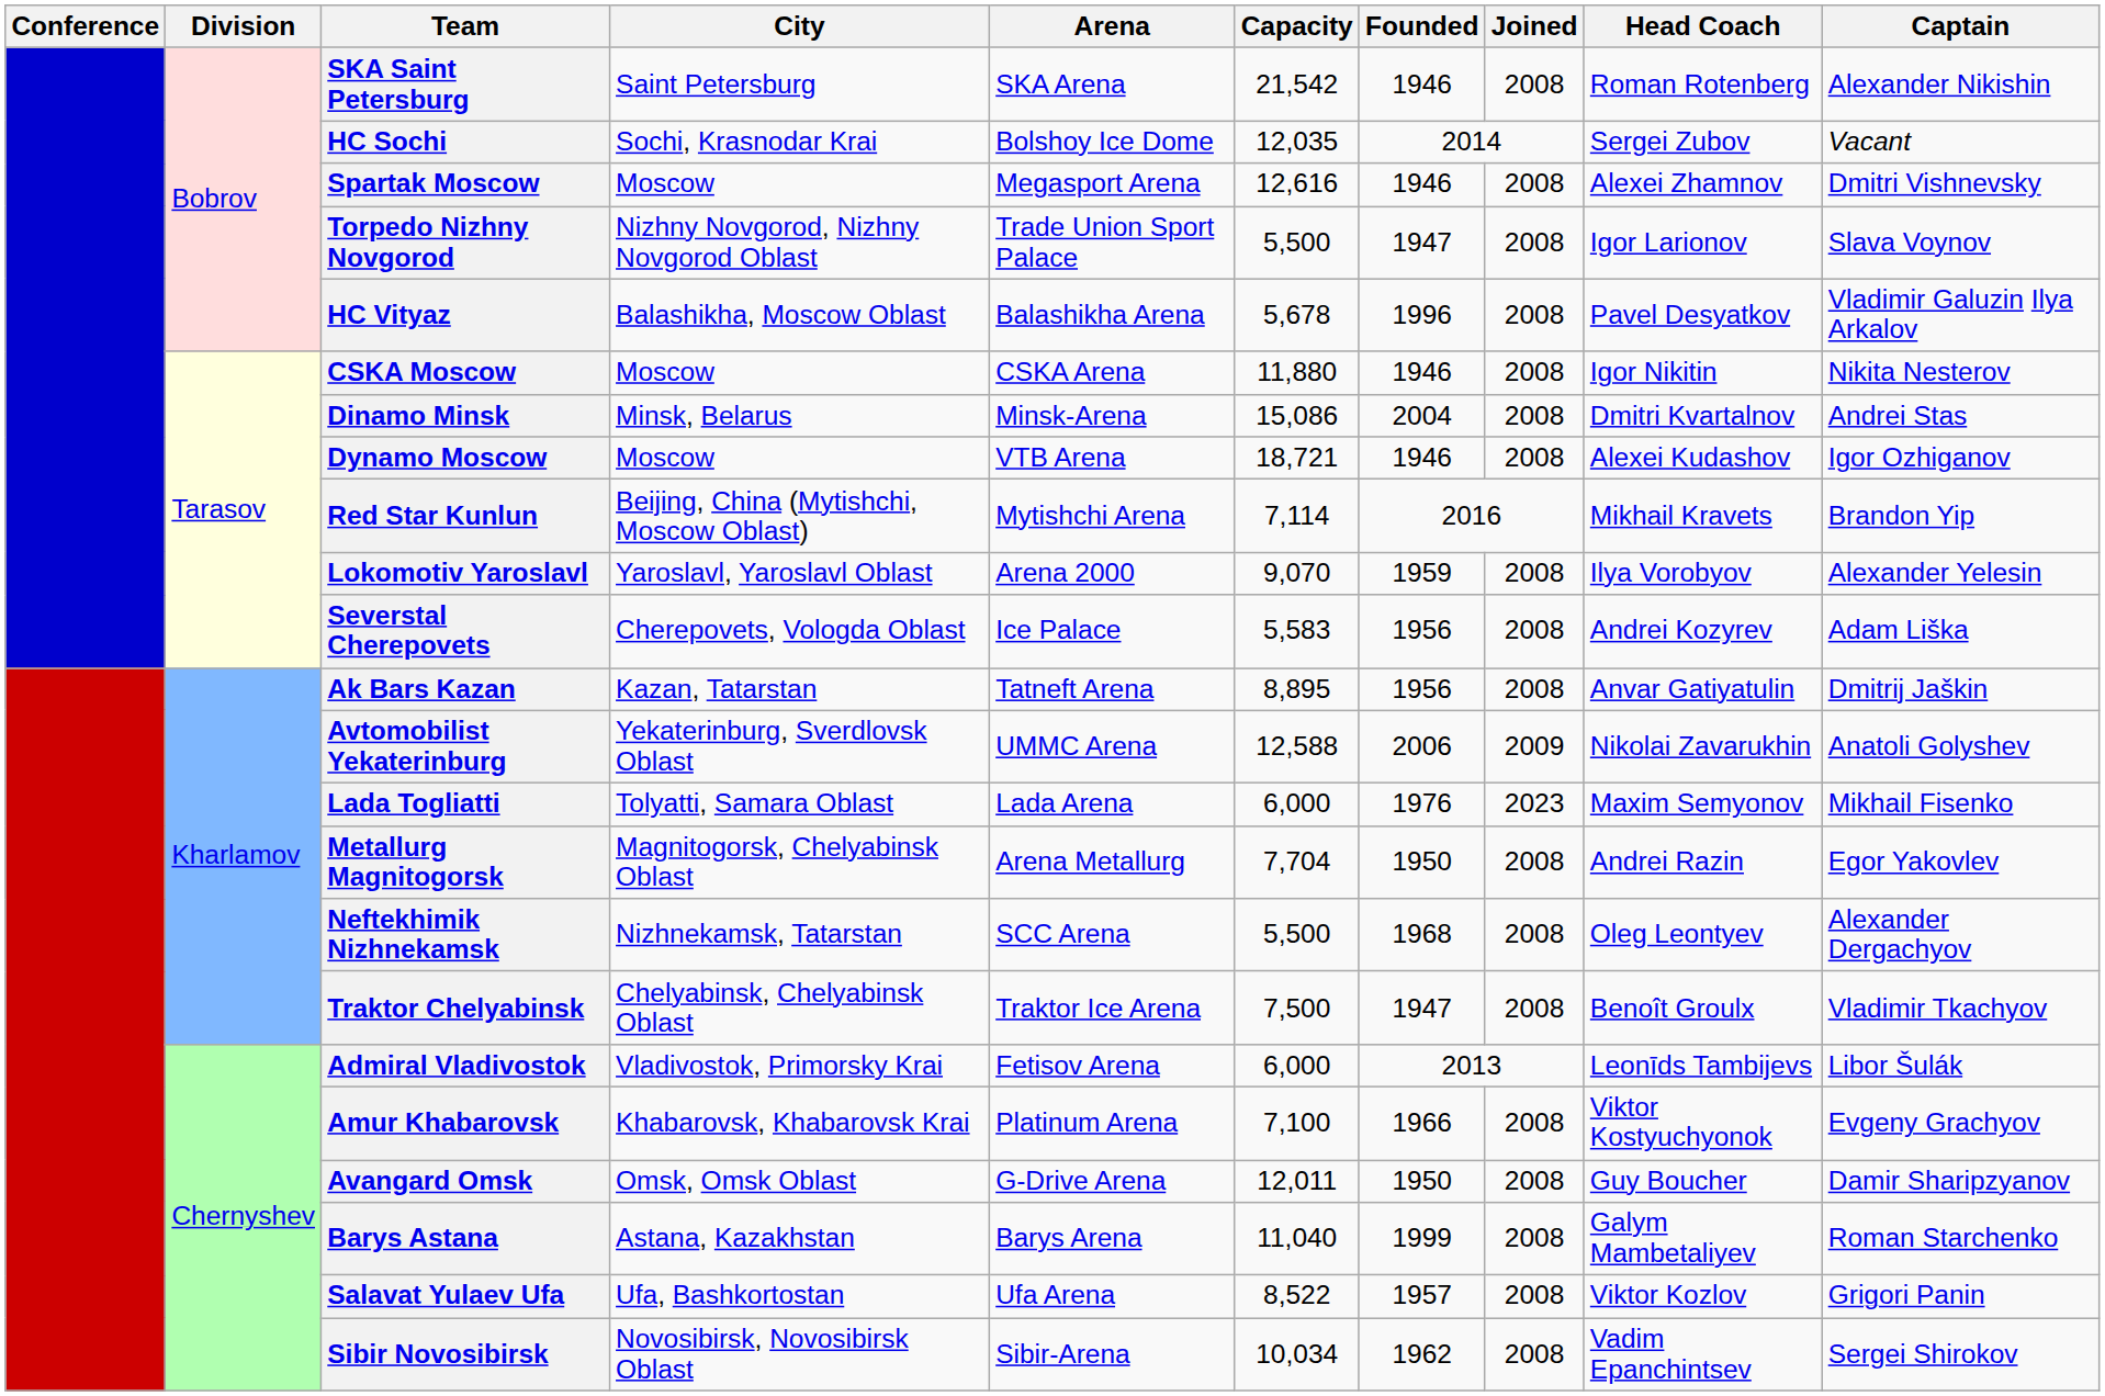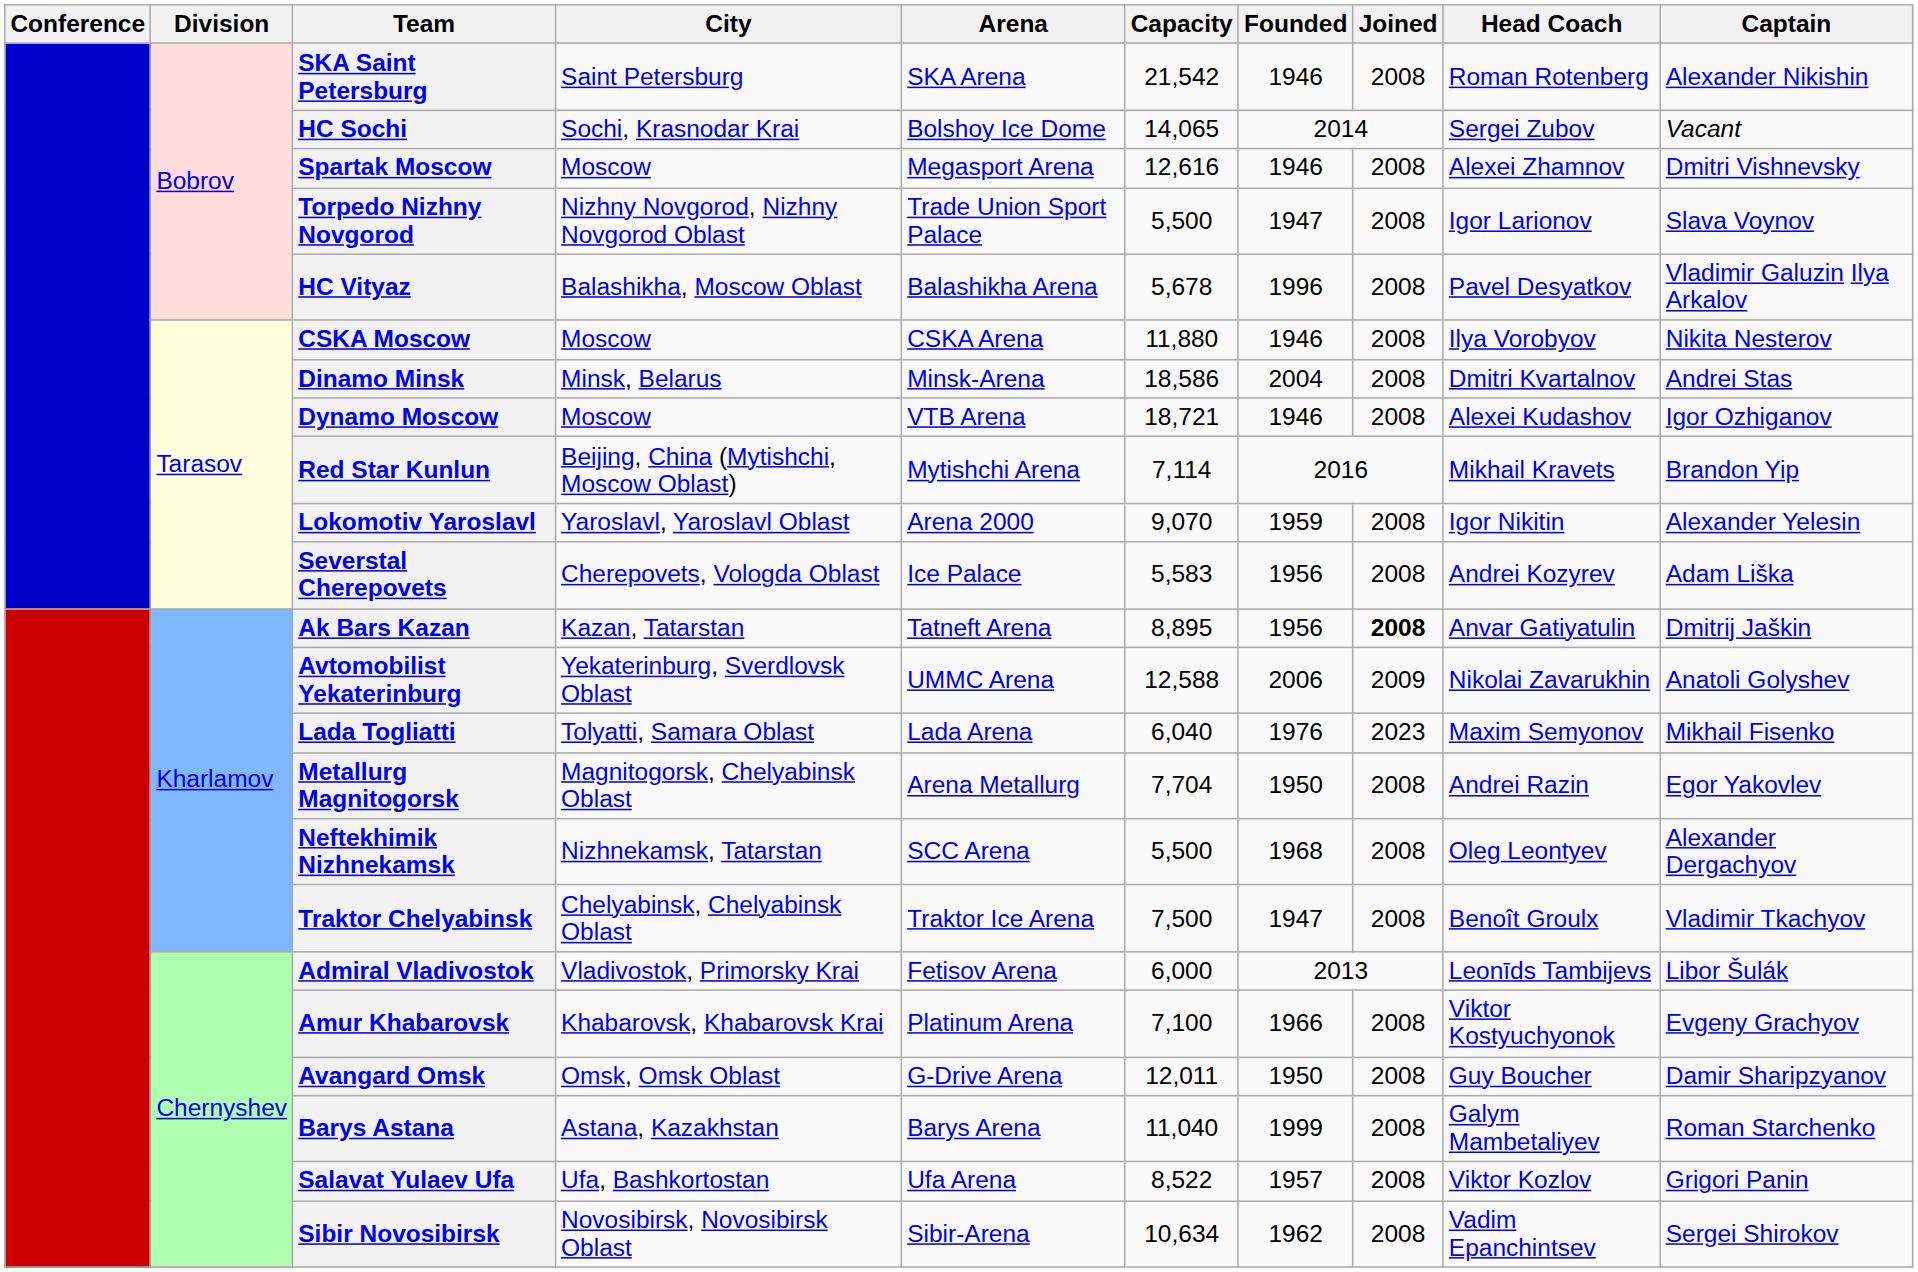 <table class="wikitable">
 <tr>
 <th scope="col">Conference</th>
 <th scope="col">Division</th>
 <th scope="col">Team</th>
 <th scope="col">City</th>
 <th scope="col">Arena</th>
 <th scope="col">Capacity</th>
 <th scope="col">Founded</th>
 <th scope="col">Joined</th>
 <th scope="col">Head Coach</th>
 <th scope="col">Captain</th>
 </tr>
 <tr>
 <td rowspan="11" style="background-color:#0000CC; color:white;"><a href='#'></a></td>
 <td rowspan="5" style="background-color:#FFDDDD"><a href='#'>Bobrov</a></td>
 <th scope="row" style="text-align:left;"><a href='#'>SKA Saint Petersburg</a></th>
 <td> <a href='#'>Saint Petersburg</a></td>
 <td><a href='#'>SKA Arena</a></td>
 <td style="text-align:center;">21,542</td>
 <td style="text-align:center;">1946</td>
 <td style="text-align:center;">2008</td>
 <td> <a href='#'>Roman Rotenberg</a></td>
 <td> <a href='#'>Alexander Nikishin</a></td>
 </tr>
 <tr>
 <th scope="row" style="text-align:left;"><a href='#'>HC Sochi</a></th>
 <td> <a href='#'>Sochi</a>, <a href='#'>Krasnodar Krai</a></td>
 <td><a href='#'>Bolshoy Ice Dome</a></td>
-<td style="text-align:center;">12,035</td>
+<td style="text-align:center;">14,065</td>
 <td colspan=2 style="text-align:center;">2014</td>
 <td> <a href='#'>Sergei Zubov</a></td>
 <td><em>Vacant</em></td>
 </tr>
 <tr>
 <th scope="row" style="text-align:left;"><a href='#'>Spartak Moscow</a></th>
 <td> <a href='#'>Moscow</a></td>
 <td><a href='#'>Megasport Arena</a></td>
 <td style="text-align:center;">12,616</td>
 <td style="text-align:center;">1946</td>
 <td style="text-align:center;">2008</td>
 <td> <a href='#'>Alexei Zhamnov</a></td>
 <td> <a href='#'>Dmitri Vishnevsky</a></td>
 </tr>
 <tr>
 <th scope="row" style="text-align:left;"><a href='#'>Torpedo Nizhny Novgorod</a></th>
 <td> <a href='#'>Nizhny Novgorod</a>, <a href='#'>Nizhny Novgorod Oblast</a></td>
 <td><a href='#'>Trade Union Sport Palace</a></td>
 <td style="text-align:center;">5,500</td>
 <td style="text-align:center;">1947</td>
 <td style="text-align:center;">2008</td>
 <td> <a href='#'>Igor Larionov</a></td>
 <td> <a href='#'>Slava Voynov</a></td>
 </tr>
 <tr>
 <th scope="row" style="text-align:left;"><a href='#'>HC Vityaz</a></th>
 <td> <a href='#'>Balashikha</a>, <a href='#'>Moscow Oblast</a></td>
 <td><a href='#'>Balashikha Arena</a></td>
 <td style="text-align:center;">5,678</td>
 <td style="text-align:center;">1996</td>
 <td style="text-align:center;">2008</td>
 <td> <a href='#'>Pavel Desyatkov</a></td>
 <td> <a href='#'>Vladimir Galuzin</a>  <a href='#'>Ilya Arkalov</a></td>
 </tr>
 <tr>
 <td rowspan="6" style="background-color:#FFFFDD"><a href='#'>Tarasov</a></td>
 <th scope="row" style="text-align:left;"><a href='#'>CSKA Moscow</a></th>
 <td> <a href='#'>Moscow</a></td>
 <td><a href='#'>CSKA Arena</a></td>
 <td style="text-align:center;">11,880</td>
 <td style="text-align:center;">1946</td>
 <td style="text-align:center;">2008</td>
-<td> <a href='#'>Igor Nikitin</a></td>
+<td> <a href='#'>Ilya Vorobyov</a></td>
 <td> <a href='#'>Nikita Nesterov</a></td>
 </tr>
 <tr>
 <th scope="row" style="text-align:left;"><a href='#'>Dinamo Minsk</a></th>
 <td> <a href='#'>Minsk</a>, <a href='#'>Belarus</a></td>
 <td><a href='#'>Minsk-Arena</a></td>
-<td style="text-align:center;">15,086</td>
+<td style="text-align:center;">18,586</td>
 <td style="text-align:center;">2004</td>
 <td style="text-align:center;">2008</td>
 <td> <a href='#'>Dmitri Kvartalnov</a></td>
 <td> <a href='#'>Andrei Stas</a></td>
 </tr>
 <tr>
 <th scope="row" style="text-align:left;"><a href='#'>Dynamo Moscow</a></th>
 <td> <a href='#'>Moscow</a></td>
 <td><a href='#'>VTB Arena</a></td>
 <td style="text-align:center;">18,721</td>
 <td style="text-align:center;">1946</td>
 <td style="text-align:center;">2008</td>
 <td> <a href='#'>Alexei Kudashov</a></td>
 <td> <a href='#'>Igor Ozhiganov</a></td>
 </tr>
 <tr>
 <th scope="row" style="text-align:left;"><a href='#'>Red Star Kunlun</a></th>
 <td> <a href='#'>Beijing</a>, <a href='#'>China</a> (<a href='#'>Mytishchi</a>, <a href='#'>Moscow Oblast</a>)</td>
 <td><a href='#'>Mytishchi Arena</a></td>
 <td align=center>7,114</td>
 <td colspan=2 align=center>2016</td>
 <td> <a href='#'>Mikhail Kravets</a></td>
 <td> <a href='#'>Brandon Yip</a></td>
 </tr>
 <tr>
 <th scope="row" style="text-align:left;"><a href='#'>Lokomotiv Yaroslavl</a></th>
 <td> <a href='#'>Yaroslavl</a>, <a href='#'>Yaroslavl Oblast</a></td>
 <td><a href='#'>Arena 2000</a></td>
 <td style="text-align:center;">9,070</td>
 <td style="text-align:center;">1959</td>
 <td style="text-align:center;">2008</td>
-<td> <a href='#'>Ilya Vorobyov</a></td>
+<td> <a href='#'>Igor Nikitin</a></td>
 <td> <a href='#'>Alexander Yelesin</a></td>
 </tr>
 <tr>
 <th scope="row" style="text-align:left;"><a href='#'>Severstal Cherepovets</a></th>
 <td> <a href='#'>Cherepovets</a>, <a href='#'>Vologda Oblast</a></td>
 <td><a href='#'>Ice Palace</a></td>
 <td style="text-align:center;">5,583</td>
 <td style="text-align:center;">1956</td>
 <td style="text-align:center;">2008</td>
 <td> <a href='#'>Andrei Kozyrev</a></td>
 <td> <a href='#'>Adam Liška</a></td>
 </tr>
 <tr>
 <td rowspan="12" style="background-color:#CC0000; color:white;"><a href='#'></a></td>
 <td rowspan="6" style="background-color:#80b8ff"><a href='#'>Kharlamov</a></td>
 <th scope="row" style="text-align:left;"><a href='#'>Ak Bars Kazan</a></th>
 <td> <a href='#'>Kazan</a>, <a href='#'>Tatarstan</a></td>
 <td><a href='#'>Tatneft Arena</a></td>
 <td style="text-align:center;">8,895</td>
 <td style="text-align:center;">1956</td>
-<td style="text-align:center;">2008</td>
+<td style="text-align:center;"><strong>2008</strong></td>
 <td> <a href='#'>Anvar Gatiyatulin</a></td>
 <td> <a href='#'>Dmitrij Jaškin</a></td>
 </tr>
 <tr>
 <th scope="row" style="text-align:left;"><a href='#'>Avtomobilist Yekaterinburg</a></th>
 <td> <a href='#'>Yekaterinburg</a>, <a href='#'>Sverdlovsk Oblast</a></td>
 <td><a href='#'>UMMC Arena</a></td>
 <td style="text-align:center;">12,588</td>
 <td style="text-align:center;">2006</td>
 <td style="text-align:center;">2009</td>
 <td> <a href='#'>Nikolai Zavarukhin</a></td>
 <td> <a href='#'>Anatoli Golyshev</a></td>
 </tr>
 <tr>
 <th scope="row" style="text-align:left;"><a href='#'>Lada Togliatti</a></th>
 <td> <a href='#'>Tolyatti</a>, <a href='#'>Samara Oblast</a></td>
 <td><a href='#'>Lada Arena</a></td>
-<td style="text-align:center;">6,000</td>
+<td style="text-align:center;">6,040</td>
 <td style="text-align:center;">1976</td>
 <td style="text-align:center;">2023</td>
 <td> <a href='#'>Maxim Semyonov</a></td>
 <td> <a href='#'>Mikhail Fisenko</a></td>
 </tr>
 <tr>
 <th scope="row" style="text-align:left;"><a href='#'>Metallurg Magnitogorsk</a></th>
 <td> <a href='#'>Magnitogorsk</a>, <a href='#'>Chelyabinsk Oblast</a></td>
 <td><a href='#'>Arena Metallurg</a></td>
 <td style="text-align:center;">7,704</td>
 <td style="text-align:center;">1950</td>
 <td style="text-align:center;">2008</td>
 <td> <a href='#'>Andrei Razin</a></td>
 <td> <a href='#'>Egor Yakovlev</a></td>
 </tr>
 <tr>
 <th scope="row" style="text-align:left;"><a href='#'>Neftekhimik Nizhnekamsk</a></th>
 <td> <a href='#'>Nizhnekamsk</a>, <a href='#'>Tatarstan</a></td>
 <td><a href='#'>SCC Arena</a></td>
 <td style="text-align:center;">5,500</td>
 <td style="text-align:center;">1968</td>
 <td style="text-align:center;">2008</td>
 <td> <a href='#'>Oleg Leontyev</a></td>
 <td> <a href='#'>Alexander Dergachyov</a></td>
 </tr>
 <tr>
 <th scope="row" style="text-align:left;"><a href='#'>Traktor Chelyabinsk</a></th>
 <td> <a href='#'>Chelyabinsk</a>, <a href='#'>Chelyabinsk Oblast</a></td>
 <td><a href='#'>Traktor Ice Arena</a></td>
 <td style="text-align:center;">7,500</td>
 <td style="text-align:center;">1947</td>
 <td style="text-align:center;">2008</td>
 <td> <a href='#'>Benoît Groulx</a></td>
 <td> <a href='#'>Vladimir Tkachyov</a></td>
 </tr>
 <tr>
 <td rowspan="6" style="background-color:#b0ffb0"><a href='#'>Chernyshev</a></td>
 <th scope="row" style="text-align:left;"><a href='#'>Admiral Vladivostok</a></th>
 <td> <a href='#'>Vladivostok</a>, <a href='#'>Primorsky Krai</a></td>
 <td><a href='#'>Fetisov Arena</a></td>
 <td style="text-align:center;">6,000</td>
 <td colspan=2 align=center>2013</td>
 <td> <a href='#'>Leonīds Tambijevs</a></td>
 <td> <a href='#'>Libor Šulák</a></td>
 </tr>
 <tr>
 <th scope="row" style="text-align:left;"><a href='#'>Amur Khabarovsk</a></th>
 <td> <a href='#'>Khabarovsk</a>, <a href='#'>Khabarovsk Krai</a></td>
 <td><a href='#'>Platinum Arena</a></td>
 <td style="text-align:center;">7,100</td>
 <td style="text-align:center;">1966</td>
 <td style="text-align:center;">2008</td>
 <td> <a href='#'>Viktor Kostyuchyonok</a></td>
 <td> <a href='#'>Evgeny Grachyov</a></td>
 </tr>
 <tr>
 <th scope="row" style="text-align:left;"><a href='#'>Avangard Omsk</a></th>
 <td> <a href='#'>Omsk</a>, <a href='#'>Omsk Oblast</a></td>
 <td><a href='#'>G-Drive Arena</a></td>
 <td style="text-align:center;">12,011</td>
 <td style="text-align:center;">1950</td>
 <td style="text-align:center;">2008</td>
 <td> <a href='#'>Guy Boucher</a></td>
 <td> <a href='#'>Damir Sharipzyanov</a></td>
 </tr>
 <tr>
 <th scope="row" style="text-align:left;"><a href='#'>Barys Astana</a></th>
 <td> <a href='#'>Astana</a>, <a href='#'>Kazakhstan</a></td>
 <td><a href='#'>Barys Arena</a></td>
 <td style="text-align:center;">11,040</td>
 <td style="text-align:center;">1999</td>
 <td style="text-align:center;">2008</td>
 <td> <a href='#'>Galym Mambetaliyev</a></td>
 <td> <a href='#'>Roman Starchenko</a></td>
 </tr>
 <tr>
 <th scope="row" style="text-align:left;"><a href='#'>Salavat Yulaev Ufa</a></th>
 <td> <a href='#'>Ufa</a>, <a href='#'>Bashkortostan</a></td>
 <td><a href='#'>Ufa Arena</a></td>
 <td style="text-align:center;">8,522</td>
 <td style="text-align:center;">1957</td>
 <td style="text-align:center;">2008</td>
 <td> <a href='#'>Viktor Kozlov</a></td>
 <td> <a href='#'>Grigori Panin</a></td>
 </tr>
 <tr>
 <th scope="row" style="text-align:left;"><a href='#'>Sibir Novosibirsk</a></th>
 <td> <a href='#'>Novosibirsk</a>, <a href='#'>Novosibirsk Oblast</a></td>
 <td><a href='#'>Sibir-Arena</a></td>
-<td style="text-align:center;">10,034</td>
+<td style="text-align:center;">10,634</td>
 <td style="text-align:center;">1962</td>
 <td style="text-align:center;">2008</td>
 <td> <a href='#'>Vadim Epanchintsev</a></td>
 <td> <a href='#'>Sergei Shirokov</a></td>
 </tr>
 </table>
